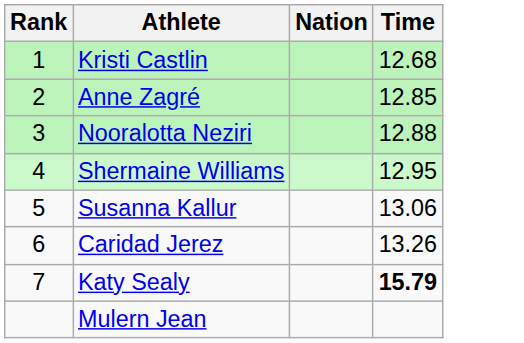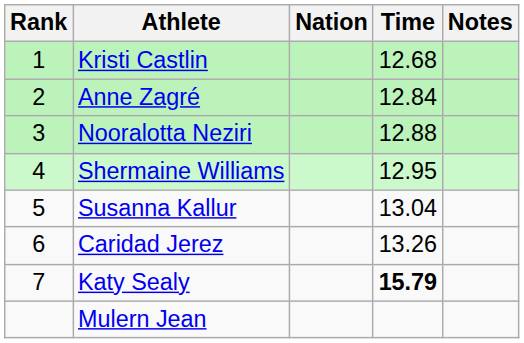 <table class="wikitable sortable" style="text-align:center">
 <tr>
 <th>Rank</th>
 <th>Athlete</th>
 <th>Nation</th>
 <th>Time</th>
+<th>Notes</th>
 </tr>
 <tr bgcolor=bbf3bb>
 <td>1</td>
 <td align=left><a href='#'>Kristi Castlin</a></td>
 <td align=left></td>
 <td>12.68</td>
+<td></td>
 </tr>
 <tr bgcolor=bbf3bb>
 <td>2</td>
 <td align=left><a href='#'>Anne Zagré</a></td>
 <td align=left></td>
-<td>12.85</td>
+<td>12.84</td>
+<td></td>
 </tr>
 <tr bgcolor=bbf3bb>
 <td>3</td>
 <td align=left><a href='#'>Nooralotta Neziri</a></td>
 <td align=left></td>
 <td>12.88</td>
+<td></td>
 </tr>
 <tr bgcolor=ccf9cc>
 <td>4</td>
 <td align=left><a href='#'>Shermaine Williams</a></td>
 <td align=left></td>
 <td>12.95</td>
+<td></td>
 </tr>
 <tr>
 <td>5</td>
 <td align=left><a href='#'>Susanna Kallur</a></td>
 <td align=left></td>
-<td>13.06</td>
+<td>13.04</td>
+<td></td>
 </tr>
 <tr>
 <td>6</td>
 <td align=left><a href='#'>Caridad Jerez</a></td>
 <td align=left></td>
 <td>13.26</td>
+<td></td>
 </tr>
 <tr>
 <td>7</td>
 <td align=left><a href='#'>Katy Sealy</a></td>
 <td align=left></td>
 <td><strong>15.79</strong></td>
+<td></td>
 </tr>
 <tr>
 <td></td>
 <td align=left><a href='#'>Mulern Jean</a></td>
 <td align=left></td>
 <td></td>
+<td></td>
 </tr>
 </table>
